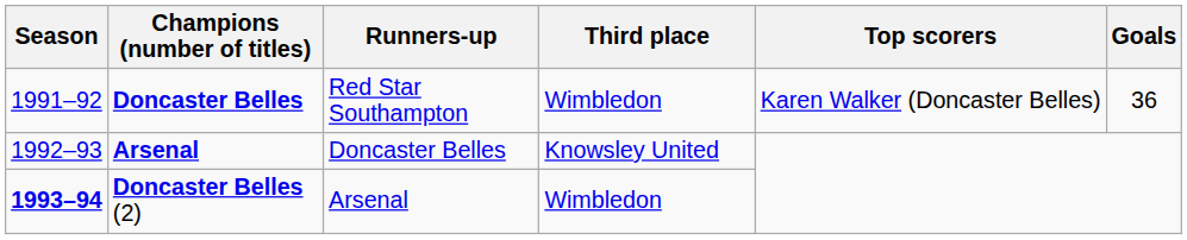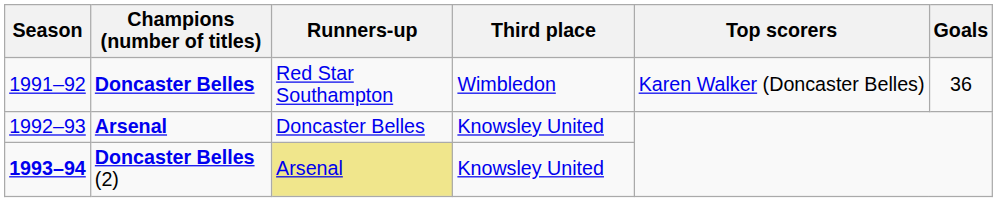 <table class="wikitable sortable">
 <tr>
 <th>Season</th>
 <th style="width: 140px;">Champions<br>(number of titles)</th>
 <th style="width: 140px;">Runners-up</th>
 <th style="width: 140px;">Third place</th>
 <th>Top scorers</th>
 <th>Goals</th>
 </tr>
 <tr>
 <td><a href='#'>1991–92</a></td>
 <td><strong><a href='#'>Doncaster Belles</a></strong></td>
 <td><a href='#'>Red Star Southampton</a></td>
 <td><a href='#'>Wimbledon</a></td>
 <td> <a href='#'>Karen Walker</a> (Doncaster Belles)</td>
 <td style="text-align:center">36</td>
 </tr>
 <tr>
 <td><a href='#'>1992–93</a></td>
 <td><strong><a href='#'>Arsenal</a></strong></td>
 <td><a href='#'>Doncaster Belles</a></td>
 <td><a href='#'>Knowsley United</a></td>
 </tr>
 <tr>
 <td><strong><a href='#'>1993–94</a></strong></td>
 <td><strong><a href='#'>Doncaster Belles</a></strong> (2)</td>
-<td><a href='#'>Arsenal</a></td>
-<td><a href='#'>Wimbledon</a></td>
+<td style="background: khaki;"><a href='#'>Arsenal</a></td>
+<td><a href='#'>Knowsley United</a></td>
 </tr>
 </table>
